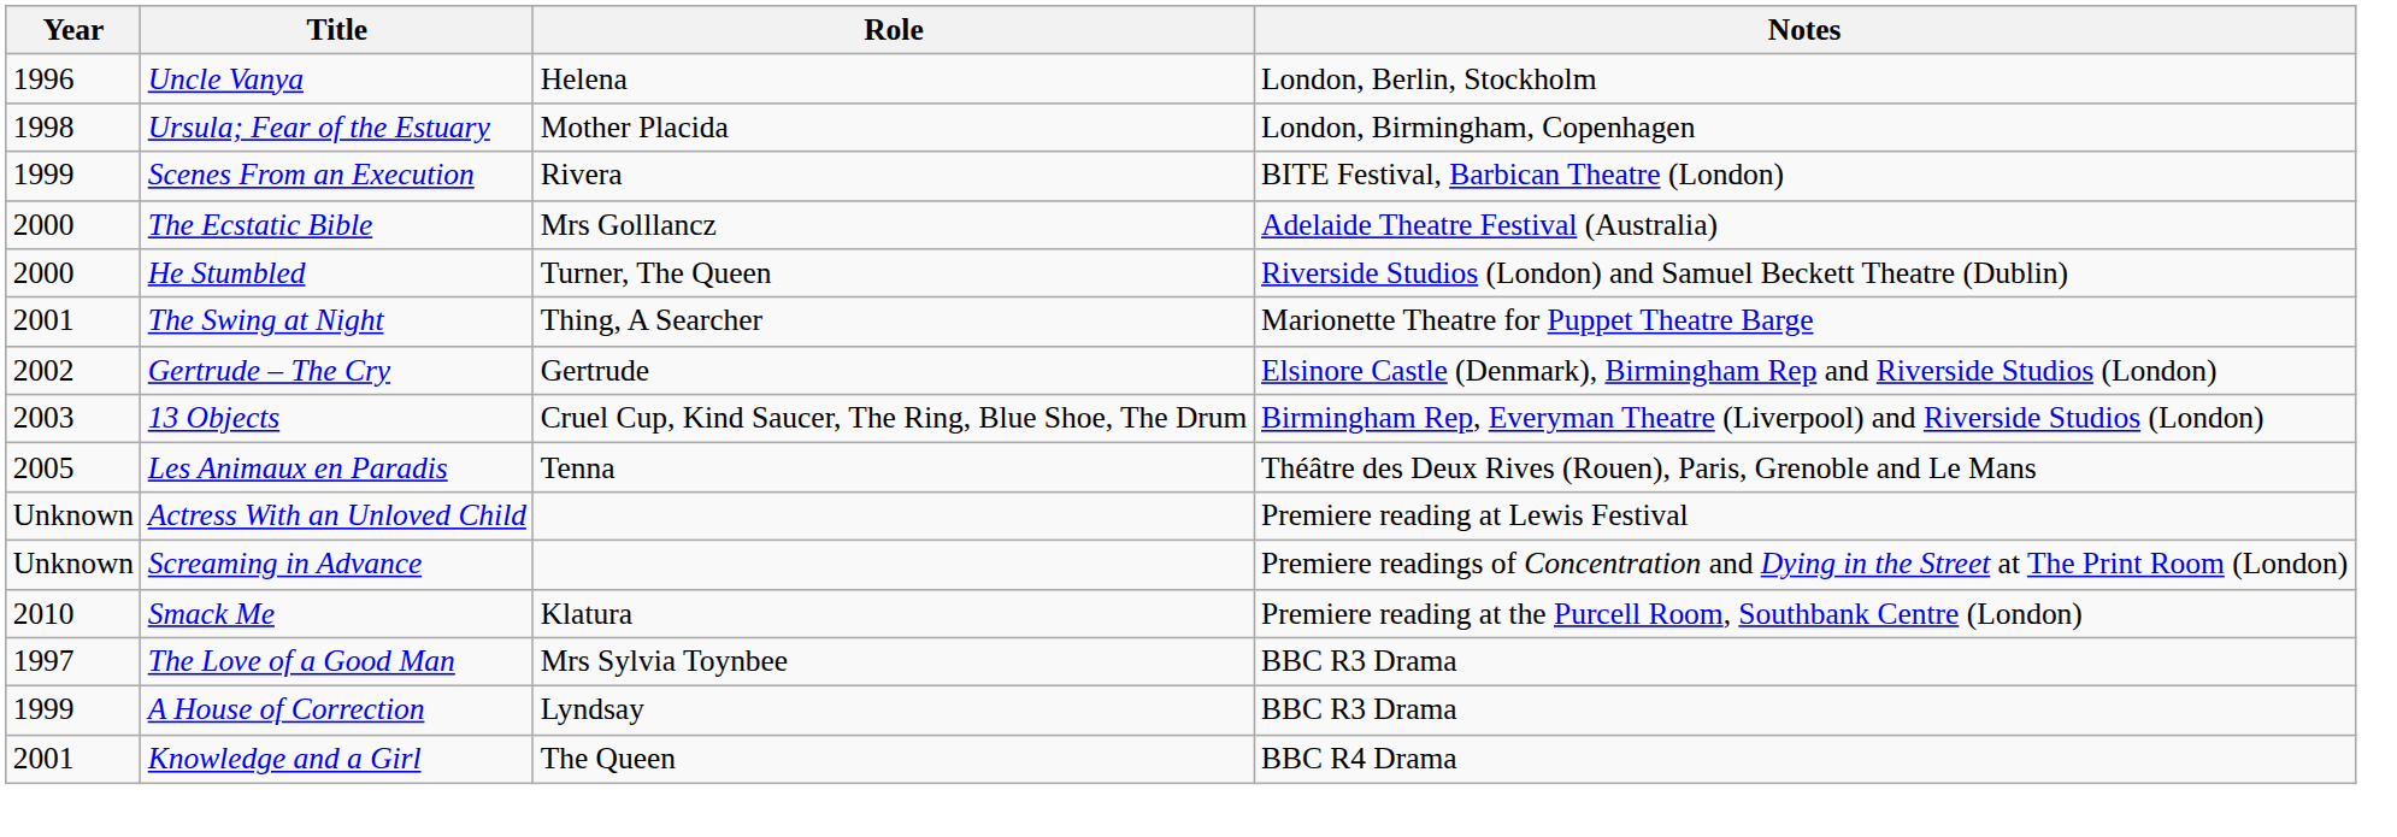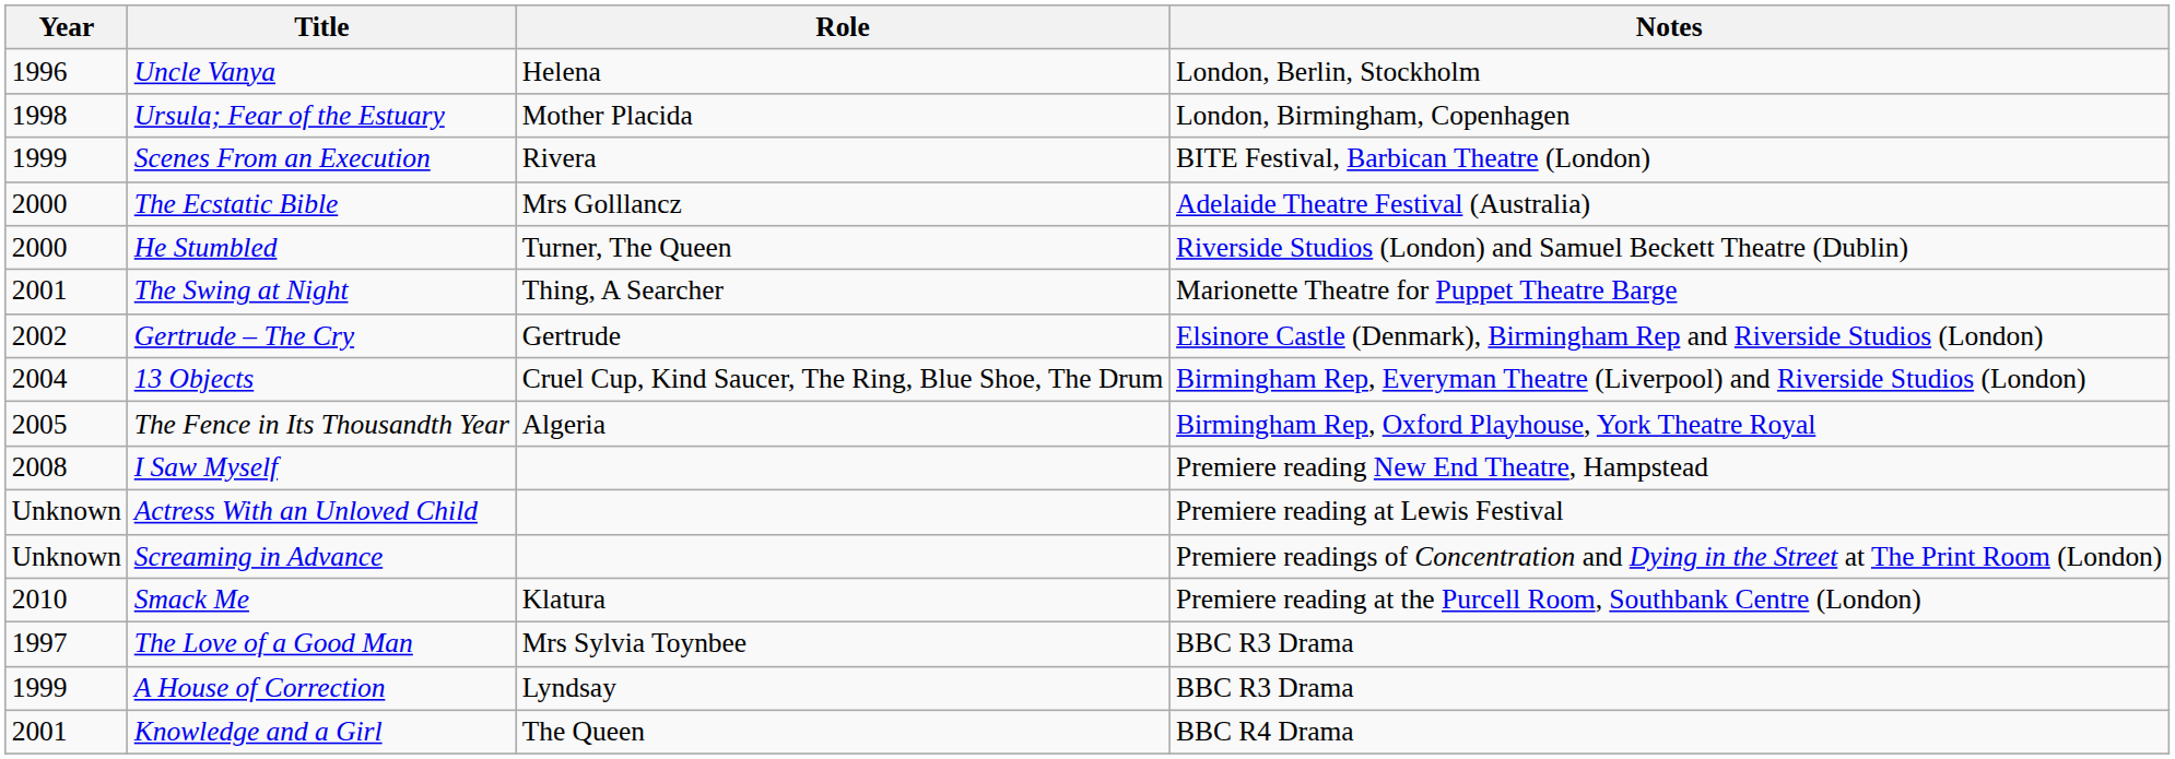 <table class="wikitable sortable">
 <tr>
 <th>Year</th>
 <th>Title</th>
 <th>Role</th>
 <th class="unsortable">Notes</th>
 </tr>
 <tr>
 <td>1996</td>
 <td><em><a href='#'>Uncle Vanya</a></em></td>
 <td>Helena</td>
 <td>London, Berlin, Stockholm</td>
 </tr>
 <tr>
 <td>1998</td>
 <td><em><a href='#'>Ursula; Fear of the Estuary</a></em></td>
 <td>Mother Placida</td>
 <td>London, Birmingham, Copenhagen</td>
 </tr>
 <tr>
 <td>1999</td>
 <td><em><a href='#'>Scenes From an Execution</a></em></td>
 <td>Rivera</td>
 <td>BITE Festival, <a href='#'>Barbican Theatre</a> (London)</td>
 </tr>
 <tr>
 <td>2000</td>
 <td><em><a href='#'>The Ecstatic Bible</a></em></td>
 <td>Mrs Golllancz</td>
 <td><a href='#'>Adelaide Theatre Festival</a> (Australia)</td>
 </tr>
 <tr>
 <td>2000</td>
 <td><em><a href='#'>He Stumbled</a></em></td>
 <td>Turner, The Queen</td>
 <td><a href='#'>Riverside Studios</a> (London) and Samuel Beckett Theatre (Dublin)</td>
 </tr>
 <tr>
 <td>2001</td>
 <td><em><a href='#'>The Swing at Night</a></em></td>
 <td>Thing, A Searcher</td>
 <td>Marionette Theatre for <a href='#'>Puppet Theatre Barge</a></td>
 </tr>
 <tr>
 <td>2002</td>
 <td><em><a href='#'>Gertrude – The Cry</a></em></td>
 <td>Gertrude</td>
 <td><a href='#'>Elsinore Castle</a> (Denmark), <a href='#'>Birmingham Rep</a> and <a href='#'>Riverside Studios</a> (London)</td>
 </tr>
 <tr>
-<td>2003</td>
+<td>2004</td>
 <td><em><a href='#'>13 Objects</a></em></td>
 <td>Cruel Cup, Kind Saucer, The Ring, Blue Shoe, The Drum</td>
 <td><a href='#'>Birmingham Rep</a>, <a href='#'>Everyman Theatre</a> (Liverpool) and <a href='#'>Riverside Studios</a> (London)</td>
 </tr>
 <tr>
 <td>2005</td>
-<td><em><a href='#'>Les Animaux en Paradis</a></em></td>
-<td>Tenna</td>
-<td>Théâtre des Deux Rives (Rouen), Paris, Grenoble and Le Mans</td>
+<td><em>The Fence in Its Thousandth Year</em></td>
+<td>Algeria</td>
+<td><a href='#'>Birmingham Rep</a>, <a href='#'>Oxford Playhouse</a>, <a href='#'>York Theatre Royal</a></td>
+</tr>
+<tr>
+<td>2008</td>
+<td><em><a href='#'>I Saw Myself</a></em></td>
+<td></td>
+<td>Premiere reading <a href='#'>New End Theatre</a>, Hampstead</td>
 </tr>
 <tr>
 <td>Unknown</td>
 <td><em><a href='#'>Actress With an Unloved Child</a></em></td>
 <td></td>
 <td>Premiere reading at Lewis Festival</td>
 </tr>
 <tr>
 <td>Unknown</td>
 <td><em><a href='#'>Screaming in Advance</a></em></td>
 <td></td>
 <td>Premiere readings of <em>Concentration</em> and <em><a href='#'>Dying in the Street</a></em> at <a href='#'>The Print Room</a> (London)</td>
 </tr>
 <tr>
 <td>2010</td>
 <td><em><a href='#'>Smack Me</a></em></td>
 <td>Klatura</td>
 <td>Premiere reading at the <a href='#'>Purcell Room</a>, <a href='#'>Southbank Centre</a> (London)</td>
 </tr>
 <tr>
 <td>1997</td>
 <td><em><a href='#'>The Love of a Good Man</a></em></td>
 <td>Mrs Sylvia Toynbee</td>
 <td>BBC R3 Drama</td>
 </tr>
 <tr>
 <td>1999</td>
 <td><em><a href='#'>A House of Correction</a></em></td>
 <td>Lyndsay</td>
 <td>BBC R3 Drama</td>
 </tr>
 <tr>
 <td>2001</td>
 <td><em><a href='#'>Knowledge and a Girl</a></em></td>
 <td>The Queen</td>
 <td>BBC R4 Drama</td>
 </tr>
 </table>
